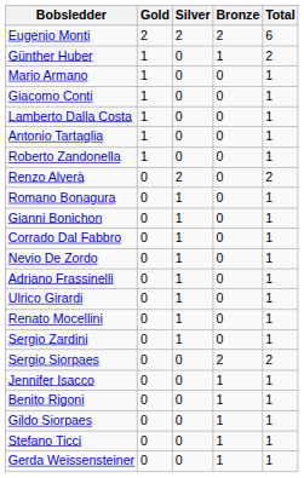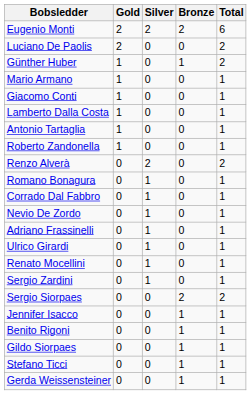 <table class="wikitable sortable">
 <tr>
 <th>Bobsledder</th>
 <th>Gold</th>
 <th>Silver</th>
 <th>Bronze</th>
 <th>Total</th>
 </tr>
 <tr>
 <td><a href='#'>Eugenio Monti</a></td>
 <td>2</td>
 <td>2</td>
 <td>2</td>
 <td>6</td>
+</tr>
+<tr>
+<td><a href='#'>Luciano De Paolis</a></td>
+<td>2</td>
+<td>0</td>
+<td>0</td>
+<td>2</td>
 </tr>
 <tr>
 <td><a href='#'>Günther Huber</a></td>
 <td>1</td>
 <td>0</td>
 <td>1</td>
 <td>2</td>
 </tr>
 <tr>
 <td><a href='#'>Mario Armano</a></td>
 <td>1</td>
 <td>0</td>
 <td>0</td>
 <td>1</td>
 </tr>
 <tr>
 <td><a href='#'>Giacomo Conti</a></td>
 <td>1</td>
 <td>0</td>
 <td>0</td>
 <td>1</td>
 </tr>
 <tr>
 <td><a href='#'>Lamberto Dalla Costa</a></td>
 <td>1</td>
 <td>0</td>
 <td>0</td>
 <td>1</td>
 </tr>
 <tr>
 <td><a href='#'>Antonio Tartaglia</a></td>
 <td>1</td>
 <td>0</td>
 <td>0</td>
 <td>1</td>
 </tr>
 <tr>
 <td><a href='#'>Roberto Zandonella</a></td>
 <td>1</td>
 <td>0</td>
 <td>0</td>
 <td>1</td>
 </tr>
 <tr>
 <td><a href='#'>Renzo Alverà</a></td>
 <td>0</td>
 <td>2</td>
 <td>0</td>
 <td>2</td>
 </tr>
 <tr>
 <td><a href='#'>Romano Bonagura</a></td>
-<td>0</td>
-<td>1</td>
-<td>0</td>
-<td>1</td>
-</tr>
-<tr>
-<td><a href='#'>Gianni Bonichon</a></td>
 <td>0</td>
 <td>1</td>
 <td>0</td>
 <td>1</td>
 </tr>
 <tr>
 <td><a href='#'>Corrado Dal Fabbro</a></td>
 <td>0</td>
 <td>1</td>
 <td>0</td>
 <td>1</td>
 </tr>
 <tr>
 <td><a href='#'>Nevio De Zordo</a></td>
 <td>0</td>
 <td>1</td>
 <td>0</td>
 <td>1</td>
 </tr>
 <tr>
 <td><a href='#'>Adriano Frassinelli</a></td>
 <td>0</td>
 <td>1</td>
 <td>0</td>
 <td>1</td>
 </tr>
 <tr>
 <td><a href='#'>Ulrico Girardi</a></td>
 <td>0</td>
 <td>1</td>
 <td>0</td>
 <td>1</td>
 </tr>
 <tr>
 <td><a href='#'>Renato Mocellini</a></td>
 <td>0</td>
 <td>1</td>
 <td>0</td>
 <td>1</td>
 </tr>
 <tr>
 <td><a href='#'>Sergio Zardini</a></td>
 <td>0</td>
 <td>1</td>
 <td>0</td>
 <td>1</td>
 </tr>
 <tr>
 <td><a href='#'>Sergio Siorpaes</a></td>
 <td>0</td>
 <td>0</td>
 <td>2</td>
 <td>2</td>
 </tr>
 <tr>
 <td><a href='#'>Jennifer Isacco</a></td>
 <td>0</td>
 <td>0</td>
 <td>1</td>
 <td>1</td>
 </tr>
 <tr>
 <td><a href='#'>Benito Rigoni</a></td>
 <td>0</td>
 <td>0</td>
 <td>1</td>
 <td>1</td>
 </tr>
 <tr>
 <td><a href='#'>Gildo Siorpaes</a></td>
 <td>0</td>
 <td>0</td>
 <td>1</td>
 <td>1</td>
 </tr>
 <tr>
 <td><a href='#'>Stefano Ticci</a></td>
 <td>0</td>
 <td>0</td>
 <td>1</td>
 <td>1</td>
 </tr>
 <tr>
 <td><a href='#'>Gerda Weissensteiner</a></td>
 <td>0</td>
 <td>0</td>
 <td>1</td>
 <td>1</td>
 </tr>
 </table>
